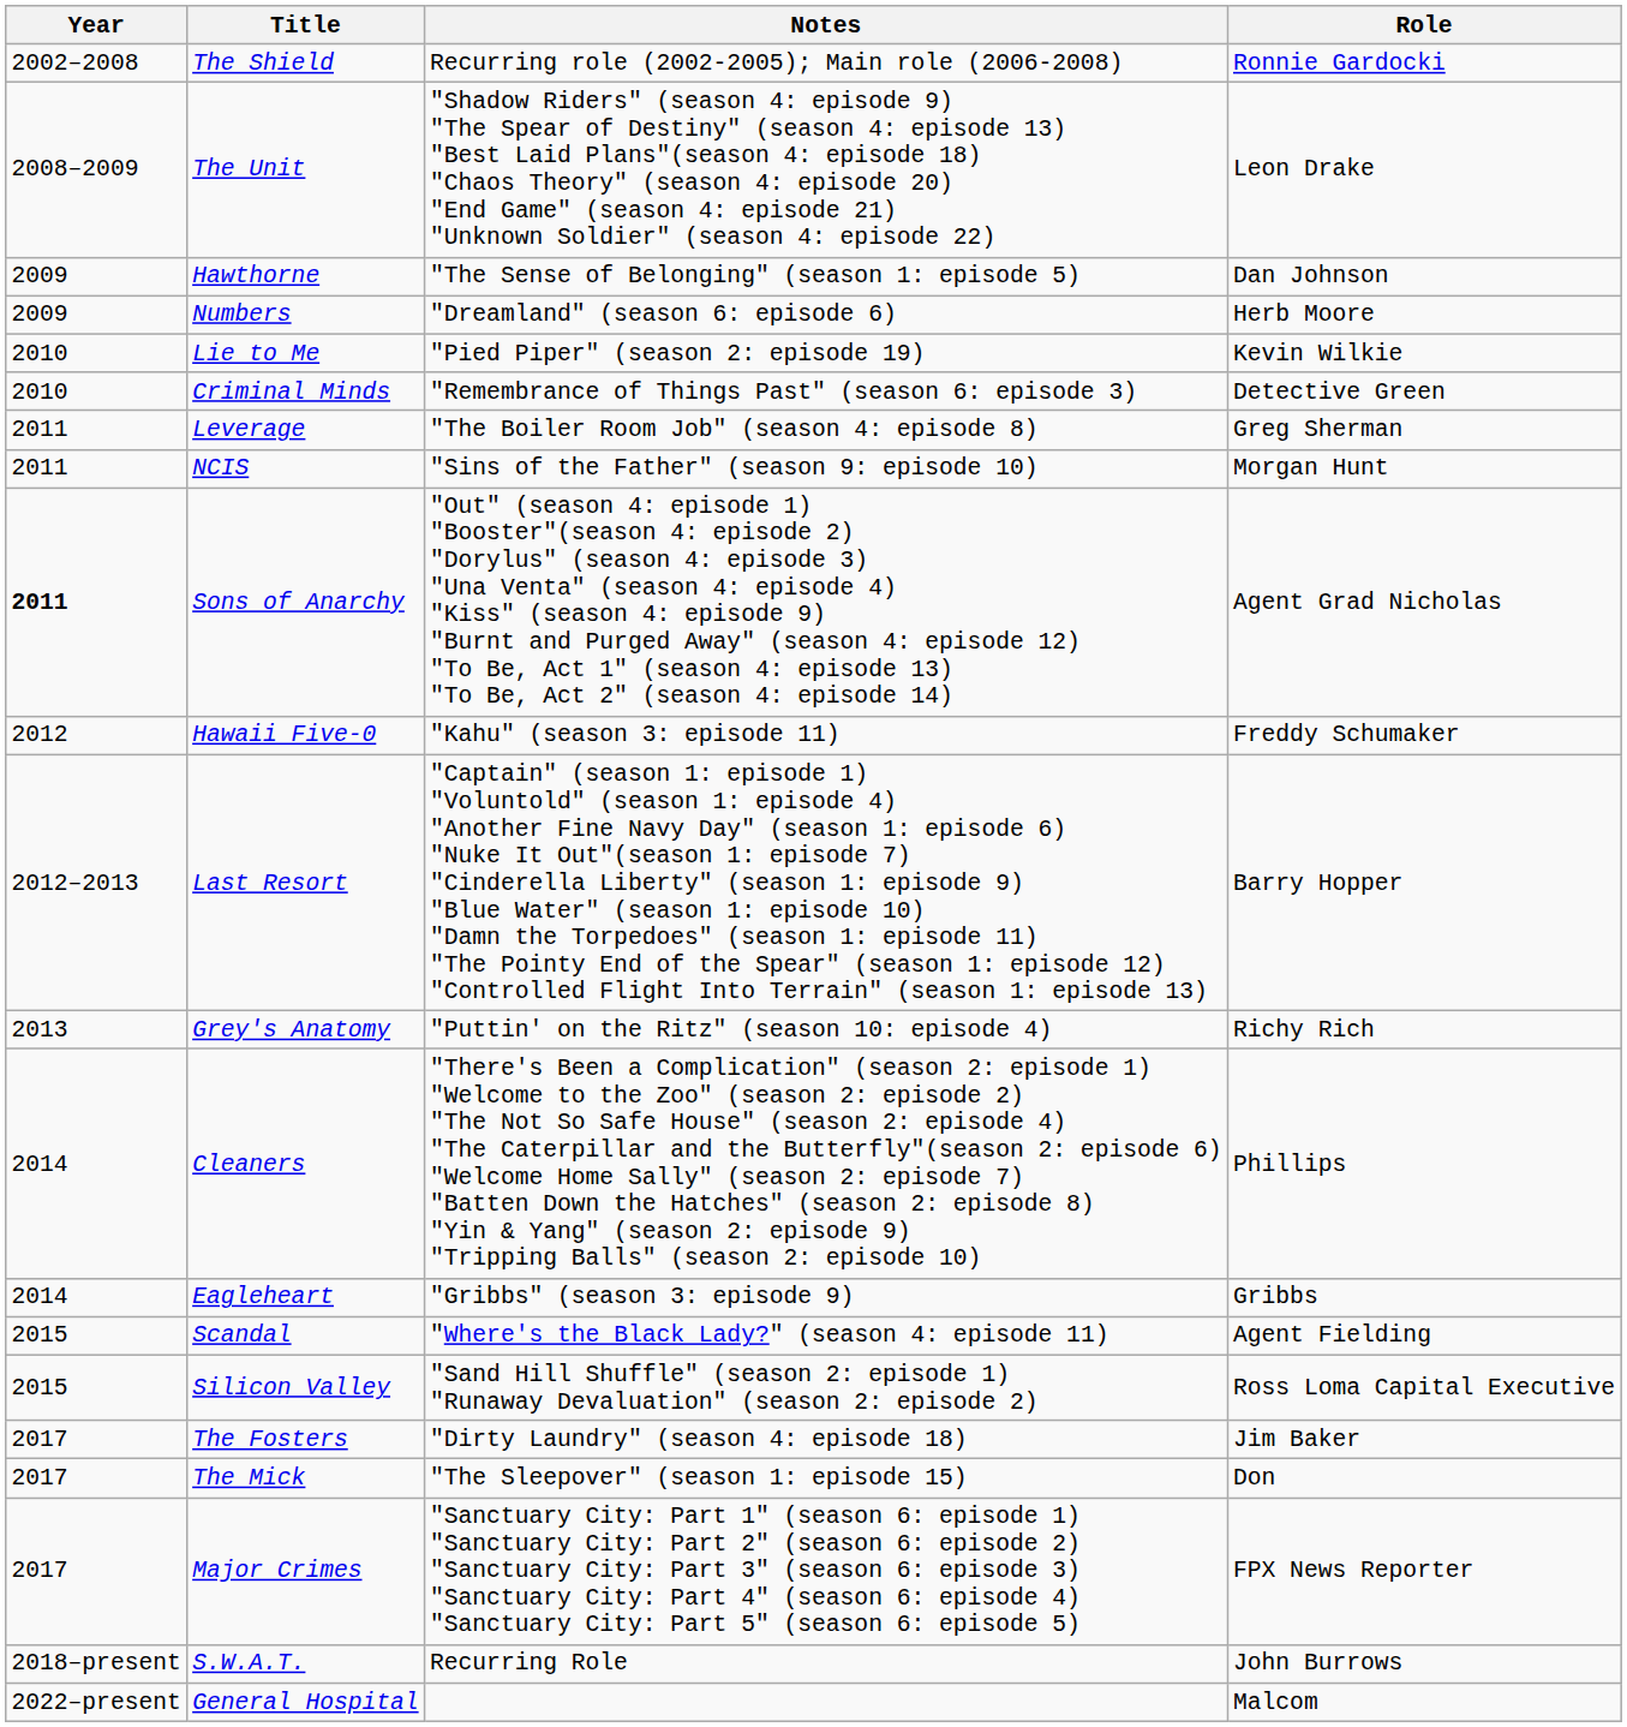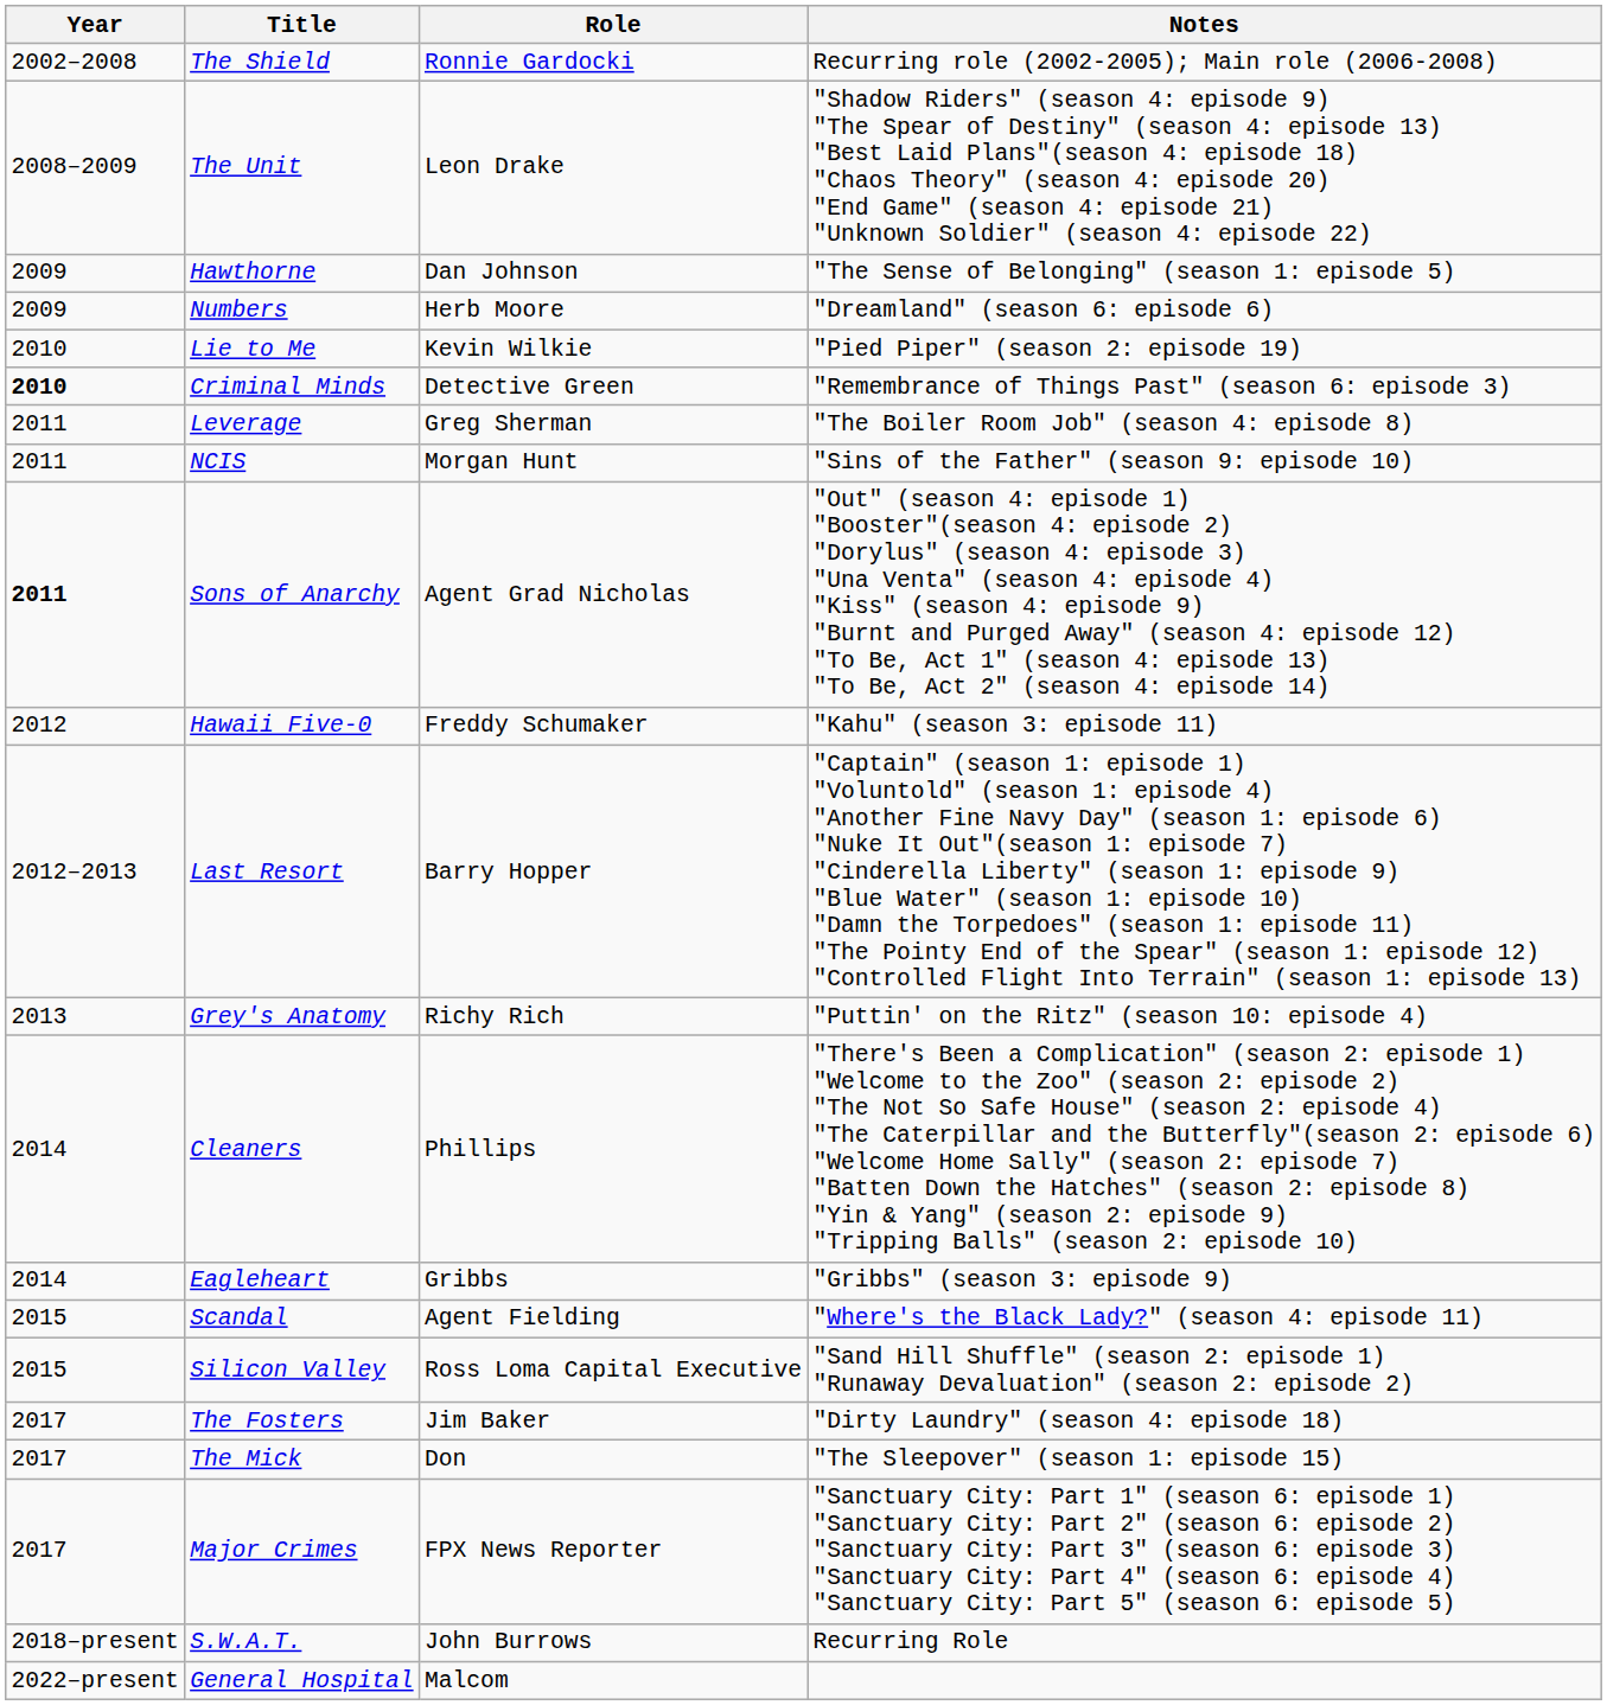 <table class="wikitable sortable">
 <tr>
 <th>Year</th>
 <th>Title</th>
+<th>Role</th>
 <th class="unsortable">Notes</th>
-<th>Role</th>
 </tr>
 <tr>
 <td>2002–2008</td>
 <td><em><a href='#'>The Shield</a></em></td>
+<td><a href='#'>Ronnie Gardocki</a></td>
 <td>Recurring role (2002-2005); Main role (2006-2008)</td>
-<td><a href='#'>Ronnie Gardocki</a></td>
 </tr>
 <tr>
 <td>2008–2009</td>
 <td><em><a href='#'>The Unit</a></em></td>
+<td>Leon Drake</td>
 <td>"Shadow Riders" (season 4: episode 9)<br>"The Spear of Destiny" (season 4: episode 13)<br>"Best Laid Plans"(season 4: episode 18)<br>"Chaos Theory" (season 4: episode 20)<br>"End Game" (season 4: episode 21)<br>"Unknown Soldier" (season 4: episode 22)</td>
-<td>Leon Drake</td>
 </tr>
 <tr>
 <td>2009</td>
 <td><em><a href='#'>Hawthorne</a></em></td>
+<td>Dan Johnson</td>
 <td>"The Sense of Belonging" (season 1: episode 5)</td>
-<td>Dan Johnson</td>
 </tr>
 <tr>
 <td>2009</td>
 <td><em><a href='#'>Numbers</a></em></td>
+<td>Herb Moore</td>
 <td>"Dreamland" (season 6: episode 6)</td>
-<td>Herb Moore</td>
 </tr>
 <tr>
 <td>2010</td>
 <td><em><a href='#'>Lie to Me</a></em></td>
+<td>Kevin Wilkie</td>
 <td>"Pied Piper" (season 2: episode 19)</td>
-<td>Kevin Wilkie</td>
 </tr>
 <tr>
-<td>2010</td>
+<td><strong>2010</strong></td>
 <td><em><a href='#'>Criminal Minds</a></em></td>
+<td>Detective Green</td>
 <td>"Remembrance of Things Past" (season 6: episode 3)</td>
-<td>Detective Green</td>
 </tr>
 <tr>
 <td>2011</td>
 <td><em><a href='#'>Leverage</a></em></td>
+<td>Greg Sherman</td>
 <td>"The Boiler Room Job" (season 4: episode 8)</td>
-<td>Greg Sherman</td>
 </tr>
 <tr>
 <td>2011</td>
 <td><em><a href='#'>NCIS</a></em></td>
+<td>Morgan Hunt</td>
 <td>"Sins of the Father" (season 9: episode 10)</td>
-<td>Morgan Hunt</td>
 </tr>
 <tr>
 <td><strong>2011</strong></td>
 <td><em><a href='#'>Sons of Anarchy</a></em></td>
+<td>Agent Grad Nicholas</td>
 <td>"Out" (season 4: episode 1)<br>"Booster"(season 4: episode 2)<br>"Dorylus" (season 4: episode 3)<br>"Una Venta" (season 4: episode 4)<br>"Kiss" (season 4: episode 9)<br>"Burnt and Purged Away" (season 4: episode 12)<br>"To Be, Act 1" (season 4: episode 13)<br>"To Be, Act 2" (season 4: episode 14)</td>
-<td>Agent Grad Nicholas</td>
 </tr>
 <tr>
 <td>2012</td>
 <td><em><a href='#'>Hawaii Five-0</a></em></td>
+<td>Freddy Schumaker</td>
 <td>"Kahu" (season 3: episode 11)</td>
-<td>Freddy Schumaker</td>
 </tr>
 <tr>
 <td>2012–2013</td>
 <td><em><a href='#'>Last Resort</a></em></td>
+<td>Barry Hopper</td>
 <td>"Captain" (season 1: episode 1)<br>"Voluntold" (season 1: episode 4)<br>"Another Fine Navy Day" (season 1: episode 6)<br>"Nuke It Out"(season 1: episode 7)<br>"Cinderella Liberty" (season 1: episode 9)<br>"Blue Water" (season 1: episode 10)<br>"Damn the Torpedoes" (season 1: episode 11)<br>"The Pointy End of the Spear" (season 1: episode 12)<br>"Controlled Flight Into Terrain" (season 1: episode 13)</td>
-<td>Barry Hopper</td>
 </tr>
 <tr>
 <td>2013</td>
 <td><em><a href='#'>Grey's Anatomy</a></em></td>
+<td>Richy Rich</td>
 <td>"Puttin' on the Ritz" (season 10: episode 4)</td>
-<td>Richy Rich</td>
 </tr>
 <tr>
 <td>2014</td>
 <td><em><a href='#'>Cleaners</a></em></td>
+<td>Phillips</td>
 <td>"There's Been a Complication" (season 2: episode 1)<br>"Welcome to the Zoo" (season 2: episode 2)<br>"The Not So Safe House" (season 2: episode 4)<br>"The Caterpillar and the Butterfly"(season 2: episode 6)<br>"Welcome Home Sally" (season 2: episode 7)<br>"Batten Down the Hatches" (season 2: episode 8)<br>"Yin & Yang" (season 2: episode 9)<br>"Tripping Balls" (season 2: episode 10)<br></td>
-<td>Phillips</td>
 </tr>
 <tr>
 <td>2014</td>
 <td><em><a href='#'>Eagleheart</a></em></td>
+<td>Gribbs</td>
 <td>"Gribbs" (season 3: episode 9)</td>
-<td>Gribbs</td>
 </tr>
 <tr>
 <td>2015</td>
 <td><em><a href='#'>Scandal</a></em></td>
+<td>Agent Fielding</td>
 <td>"<a href='#'>Where's the Black Lady?</a>" (season 4: episode 11)</td>
-<td>Agent Fielding</td>
 </tr>
 <tr>
 <td>2015</td>
 <td><em><a href='#'>Silicon Valley</a></em></td>
+<td>Ross Loma Capital Executive</td>
 <td>"Sand Hill Shuffle" (season 2: episode 1)<br>"Runaway Devaluation" (season 2: episode 2)</td>
-<td>Ross Loma Capital Executive</td>
 </tr>
 <tr>
 <td>2017</td>
 <td><em><a href='#'>The Fosters</a></em></td>
+<td>Jim Baker</td>
 <td>"Dirty Laundry" (season 4: episode 18)</td>
-<td>Jim Baker</td>
 </tr>
 <tr>
 <td>2017</td>
 <td><em><a href='#'>The Mick</a></em></td>
+<td>Don</td>
 <td>"The Sleepover" (season 1: episode 15)</td>
-<td>Don</td>
 </tr>
 <tr>
 <td>2017</td>
 <td><em><a href='#'>Major Crimes</a></em></td>
+<td>FPX News Reporter</td>
 <td>"Sanctuary City: Part 1" (season 6: episode 1)<br>"Sanctuary City: Part 2" (season 6: episode 2)<br>"Sanctuary City: Part 3" (season 6: episode 3)<br>"Sanctuary City: Part 4" (season 6: episode 4)<br>"Sanctuary City: Part 5" (season 6: episode 5)</td>
-<td>FPX News Reporter</td>
 </tr>
 <tr>
 <td>2018–present</td>
 <td><em><a href='#'>S.W.A.T.</a></em></td>
+<td>John Burrows</td>
 <td>Recurring Role</td>
-<td>John Burrows</td>
 </tr>
 <tr>
 <td>2022–present</td>
 <td><em><a href='#'>General Hospital</a></td>
+<td>Malcom</td>
 <td></td>
-<td>Malcom</td>
 </tr>
 </table>
